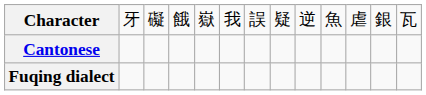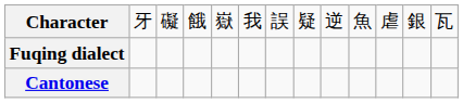 <table class="wikitable" style="text-align:center">
 <tr>
 <th>Character</th>
 <td>牙</td>
 <td>礙</td>
 <td>餓</td>
 <td>嶽</td>
 <td>我</td>
 <td>誤</td>
 <td>疑</td>
 <td>逆</td>
 <td>魚</td>
 <td>虐</td>
 <td>銀</td>
 <td>瓦</td>
 </tr>
 <tr>
+<th>Fuqing dialect</th>
+<td></td>
+<td></td>
+<td></td>
+<td></td>
+<td></td>
+<td></td>
+<td></td>
+<td></td>
+<td></td>
+<td></td>
+<td></td>
+<td></td>
+</tr>
+<tr>
 <th><a href='#'>Cantonese</a></th>
 <td></td>
 <td></td>
 <td></td>
 <td></td>
 <td></td>
 <td></td>
 <td></td>
 <td></td>
 <td></td>
 <td></td>
 <td></td>
 <td></td>
 </tr>
-<tr>
-<th>Fuqing dialect</th>
-<td></td>
-<td></td>
-<td></td>
-<td></td>
-<td></td>
-<td></td>
-<td></td>
-<td></td>
-<td></td>
-<td></td>
-<td></td>
-<td></td>
-</tr>
 </table>
